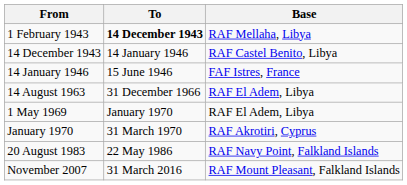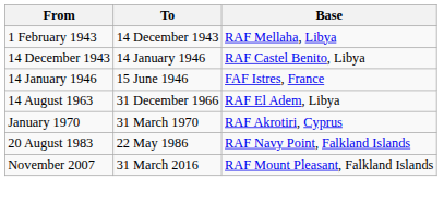 <table class="wikitable">
 <tr>
 <th>From</th>
 <th>To</th>
 <th>Base</th>
 </tr>
 <tr>
 <td>1 February 1943</td>
-<td><strong>14 December 1943</strong></td>
+<td>14 December 1943</td>
 <td><a href='#'>RAF Mellaha</a>, <a href='#'>Libya</a></td>
 </tr>
 <tr>
 <td>14 December 1943</td>
 <td>14 January 1946</td>
 <td><a href='#'>RAF Castel Benito</a>, Libya</td>
 </tr>
 <tr>
 <td>14 January 1946</td>
 <td>15 June 1946</td>
 <td><a href='#'>FAF Istres</a>, <a href='#'>France</a></td>
 </tr>
 <tr>
 <td>14 August 1963</td>
 <td>31 December 1966</td>
 <td><a href='#'>RAF El Adem</a>, Libya</td>
 </tr>
 <tr>
-<td>1 May 1969</td>
-<td>January 1970</td>
-<td>RAF El Adem, Libya</td>
-</tr>
-<tr>
 <td>January 1970</td>
 <td>31 March 1970</td>
 <td><a href='#'>RAF Akrotiri</a>, <a href='#'>Cyprus</a></td>
 </tr>
 <tr>
 <td>20 August 1983</td>
 <td>22 May 1986</td>
 <td><a href='#'>RAF Navy Point</a>, <a href='#'>Falkland Islands</a></td>
 </tr>
 <tr>
 <td>November 2007</td>
 <td>31 March 2016</td>
 <td><a href='#'>RAF Mount Pleasant</a>, Falkland Islands</td>
 </tr>
 </table>
